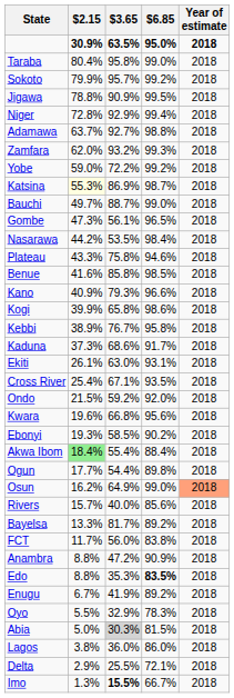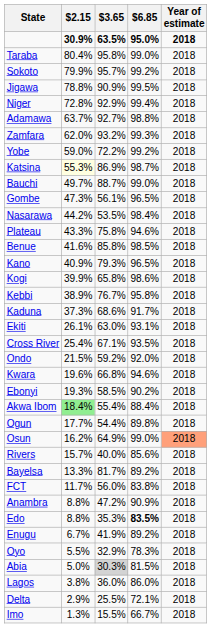 <table class="wikitable sortable sticky-header static-row-numbers sort-under" style="text-align:center;">
 <tr>
 <th data-sort-type="text">State</th>
 <th data-sort-type="number">$2.15</th>
 <th data-sort-type="number">$3.65</th>
 <th data-sort-type="number">$6.85</th>
 <th data-sort-type="number">Year of<br>estimate</th>
 </tr>
 <tr class="sorttop static-row-header" style="font-weight: bold;">
 <td></td>
 <td>30.9%</td>
 <td>63.5%</td>
 <td>95.0%</td>
 <td>2018</td>
 </tr>
 <tr>
 <td style="text-align:left;"><a href='#'>Taraba</a></td>
 <td>80.4%</td>
 <td>95.8%</td>
 <td>99.0%</td>
 <td>2018</td>
 </tr>
 <tr>
 <td style="text-align:left;"><a href='#'>Sokoto</a></td>
 <td>79.9%</td>
 <td>95.7%</td>
 <td>99.2%</td>
 <td>2018</td>
 </tr>
 <tr>
 <td style="text-align:left;"><a href='#'>Jigawa</a></td>
 <td>78.8%</td>
 <td>90.9%</td>
 <td>99.5%</td>
 <td>2018</td>
 </tr>
 <tr>
 <td style="text-align:left;"><a href='#'>Niger</a></td>
 <td>72.8%</td>
 <td>92.9%</td>
 <td>99.4%</td>
 <td>2018</td>
 </tr>
 <tr>
 <td style="text-align:left;"><a href='#'>Adamawa</a></td>
 <td>63.7%</td>
 <td>92.7%</td>
 <td>98.8%</td>
 <td>2018</td>
 </tr>
 <tr>
 <td style="text-align:left;"><a href='#'>Zamfara</a></td>
 <td>62.0%</td>
 <td>93.2%</td>
 <td>99.3%</td>
 <td>2018</td>
 </tr>
 <tr>
 <td style="text-align:left;"><a href='#'>Yobe</a></td>
 <td>59.0%</td>
 <td>72.2%</td>
 <td>99.2%</td>
 <td>2018</td>
 </tr>
 <tr>
 <td style="text-align:left;"><a href='#'>Katsina</a></td>
 <td style="background: lightyellow;">55.3%</td>
 <td>86.9%</td>
 <td>98.7%</td>
 <td>2018</td>
 </tr>
 <tr>
 <td style="text-align:left;"><a href='#'>Bauchi</a></td>
 <td>49.7%</td>
 <td>88.7%</td>
 <td>99.0%</td>
 <td>2018</td>
 </tr>
 <tr>
 <td style="text-align:left;"><a href='#'>Gombe</a></td>
 <td>47.3%</td>
 <td>56.1%</td>
 <td>96.5%</td>
 <td>2018</td>
 </tr>
 <tr>
 <td style="text-align:left;"><a href='#'>Nasarawa</a></td>
 <td>44.2%</td>
 <td>53.5%</td>
 <td>98.4%</td>
 <td>2018</td>
 </tr>
 <tr>
 <td style="text-align:left;"><a href='#'>Plateau</a></td>
 <td>43.3%</td>
 <td>75.8%</td>
 <td>94.6%</td>
 <td>2018</td>
 </tr>
 <tr>
 <td style="text-align:left;"><a href='#'>Benue</a></td>
 <td>41.6%</td>
 <td>85.8%</td>
 <td>98.5%</td>
 <td>2018</td>
 </tr>
 <tr>
 <td style="text-align:left;"><a href='#'>Kano</a></td>
 <td>40.9%</td>
 <td>79.3%</td>
-<td>96.6%</td>
+<td>96.5%</td>
 <td>2018</td>
 </tr>
 <tr>
 <td style="text-align:left;"><a href='#'>Kogi</a></td>
 <td>39.9%</td>
 <td>65.8%</td>
 <td>98.6%</td>
 <td>2018</td>
 </tr>
 <tr>
 <td style="text-align:left;"><a href='#'>Kebbi</a></td>
 <td>38.9%</td>
 <td>76.7%</td>
 <td>95.8%</td>
 <td>2018</td>
 </tr>
 <tr>
 <td style="text-align:left;"><a href='#'>Kaduna</a></td>
 <td>37.3%</td>
 <td>68.6%</td>
 <td>91.7%</td>
 <td>2018</td>
 </tr>
 <tr>
 <td style="text-align:left;"><a href='#'>Ekiti</a></td>
 <td>26.1%</td>
 <td>63.0%</td>
 <td>93.1%</td>
 <td>2018</td>
 </tr>
 <tr>
 <td style="text-align:left;"><a href='#'>Cross River</a></td>
 <td>25.4%</td>
 <td>67.1%</td>
 <td>93.5%</td>
 <td>2018</td>
 </tr>
 <tr>
 <td style="text-align:left;"><a href='#'>Ondo</a></td>
 <td>21.5%</td>
 <td>59.2%</td>
 <td>92.0%</td>
 <td>2018</td>
 </tr>
 <tr>
 <td style="text-align:left;"><a href='#'>Kwara</a></td>
 <td>19.6%</td>
 <td>66.8%</td>
-<td>95.6%</td>
+<td>94.6%</td>
 <td>2018</td>
 </tr>
 <tr>
 <td style="text-align:left;"><a href='#'>Ebonyi</a></td>
 <td>19.3%</td>
 <td>58.5%</td>
 <td>90.2%</td>
 <td>2018</td>
 </tr>
 <tr>
 <td style="text-align:left;"><a href='#'>Akwa Ibom</a></td>
 <td style="background: lightgreen;">18.4%</td>
 <td>55.4%</td>
 <td>88.4%</td>
 <td>2018</td>
 </tr>
 <tr>
 <td style="text-align:left;"><a href='#'>Ogun</a></td>
 <td>17.7%</td>
 <td>54.4%</td>
 <td>89.8%</td>
 <td>2018</td>
 </tr>
 <tr>
 <td style="text-align:left;"><a href='#'>Osun</a></td>
 <td>16.2%</td>
 <td>64.9%</td>
 <td>99.0%</td>
 <td style="background: lightsalmon;">2018</td>
 </tr>
 <tr>
 <td style="text-align:left;"><a href='#'>Rivers</a></td>
 <td>15.7%</td>
 <td>40.0%</td>
 <td>85.6%</td>
 <td>2018</td>
 </tr>
 <tr>
 <td style="text-align:left;"><a href='#'>Bayelsa</a></td>
 <td>13.3%</td>
 <td>81.7%</td>
 <td>89.2%</td>
 <td>2018</td>
 </tr>
 <tr>
 <td style="text-align:left;"><a href='#'>FCT</a></td>
 <td>11.7%</td>
 <td>56.0%</td>
 <td>83.8%</td>
 <td>2018</td>
 </tr>
 <tr>
 <td style="text-align:left;"><a href='#'>Anambra</a></td>
 <td>8.8%</td>
 <td>47.2%</td>
 <td>90.9%</td>
 <td>2018</td>
 </tr>
 <tr>
 <td style="text-align:left;"><a href='#'>Edo</a></td>
 <td>8.8%</td>
 <td>35.3%</td>
 <td><strong>83.5%</strong></td>
 <td>2018</td>
 </tr>
 <tr>
 <td style="text-align:left;"><a href='#'>Enugu</a></td>
 <td>6.7%</td>
 <td>41.9%</td>
 <td>89.2%</td>
 <td>2018</td>
 </tr>
 <tr>
 <td style="text-align:left;"><a href='#'>Oyo</a></td>
 <td>5.5%</td>
 <td>32.9%</td>
 <td>78.3%</td>
 <td>2018</td>
 </tr>
 <tr>
 <td style="text-align:left;"><a href='#'>Abia</a></td>
 <td>5.0%</td>
 <td style="background: lightgrey;">30.3%</td>
 <td>81.5%</td>
 <td>2018</td>
 </tr>
 <tr>
 <td style="text-align:left;"><a href='#'>Lagos</a></td>
 <td>3.8%</td>
 <td>36.0%</td>
 <td>86.0%</td>
 <td>2018</td>
 </tr>
 <tr>
 <td style="text-align:left;"><a href='#'>Delta</a></td>
 <td>2.9%</td>
 <td>25.5%</td>
 <td>72.1%</td>
 <td>2018</td>
 </tr>
 <tr>
 <td style="text-align:left;"><a href='#'>Imo</a></td>
 <td>1.3%</td>
-<td><strong>15.5%</strong></td>
+<td>15.5%</td>
 <td>66.7%</td>
 <td>2018</td>
 </tr>
 </table>
